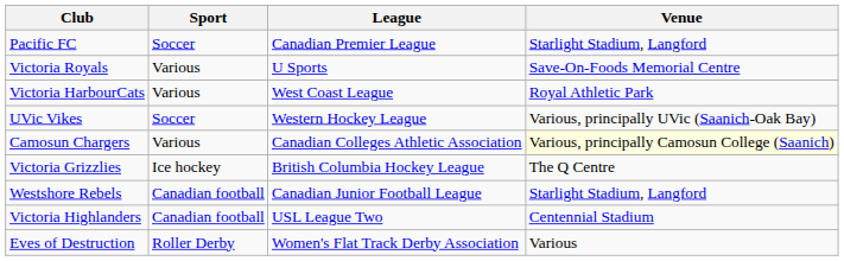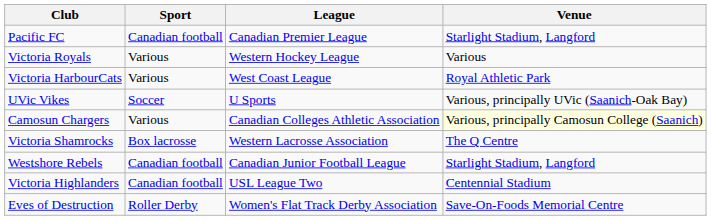 <table class="wikitable" style="margin:1em auto;">
 <tr>
 <th>Club</th>
 <th>Sport</th>
 <th>League</th>
 <th>Venue</th>
 </tr>
 <tr>
 <td><a href='#'>Pacific FC</a></td>
-<td><a href='#'>Soccer</a></td>
+<td><a href='#'>Canadian football</a></td>
 <td><a href='#'>Canadian Premier League</a></td>
 <td><a href='#'>Starlight Stadium</a>, <a href='#'>Langford</a></td>
 </tr>
 <tr>
 <td><a href='#'>Victoria Royals</a></td>
 <td>Various</td>
-<td><a href='#'>U Sports</a></td>
-<td><a href='#'>Save-On-Foods Memorial Centre</a></td>
+<td><a href='#'>Western Hockey League</a></td>
+<td>Various</td>
 </tr>
 <tr>
 <td><a href='#'>Victoria HarbourCats</a></td>
 <td>Various</td>
 <td><a href='#'>West Coast League</a></td>
 <td><a href='#'>Royal Athletic Park</a></td>
 </tr>
 <tr>
 <td><a href='#'>UVic Vikes</a></td>
 <td><a href='#'>Soccer</a></td>
-<td><a href='#'>Western Hockey League</a></td>
+<td><a href='#'>U Sports</a></td>
 <td>Various, principally UVic (<a href='#'>Saanich</a>-Oak Bay)</td>
 </tr>
 <tr>
 <td><a href='#'>Camosun Chargers</a></td>
 <td>Various</td>
 <td><a href='#'>Canadian Colleges Athletic Association</a></td>
 <td style="background: lightyellow;">Various, principally Camosun College (<a href='#'>Saanich</a>)</td>
 </tr>
 <tr>
-<td><a href='#'>Victoria Grizzlies</a></td>
-<td>Ice hockey</td>
-<td><a href='#'>British Columbia Hockey League</a></td>
-<td>The Q Centre</td>
+<td><a href='#'>Victoria Shamrocks</a></td>
+<td><a href='#'>Box lacrosse</a></td>
+<td><a href='#'>Western Lacrosse Association</a></td>
+<td><a href='#'>The Q Centre</a></td>
 </tr>
 <tr>
 <td><a href='#'>Westshore Rebels</a></td>
 <td><a href='#'>Canadian football</a></td>
 <td><a href='#'>Canadian Junior Football League</a></td>
 <td><a href='#'>Starlight Stadium</a>, <a href='#'>Langford</a></td>
 </tr>
 <tr>
 <td><a href='#'>Victoria Highlanders</a></td>
 <td><a href='#'>Canadian football</a></td>
 <td><a href='#'>USL League Two</a></td>
 <td><a href='#'>Centennial Stadium</a></td>
 </tr>
 <tr>
 <td><a href='#'>Eves of Destruction</a></td>
 <td><a href='#'>Roller Derby</a></td>
 <td><a href='#'>Women's Flat Track Derby Association</a></td>
-<td>Various</td>
+<td><a href='#'>Save-On-Foods Memorial Centre</a></td>
 </tr>
 </table>
